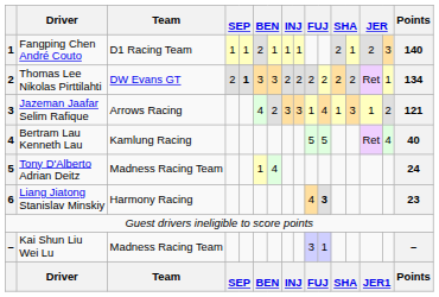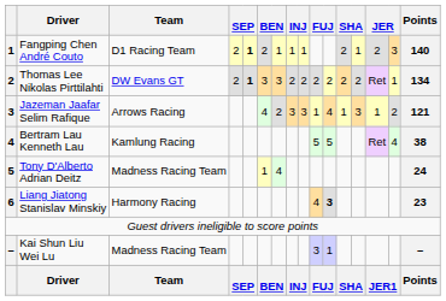 <table class="wikitable" style="font-size:85%; text-align:center">
 <tr>
 <th></th>
 <th>Driver</th>
 <th>Team</th>
 <th colspan="2"><br><a href='#'>SEP</a></th>
 <th colspan="2"><br><a href='#'>BEN</a></th>
 <th colspan="2"><br><a href='#'>INJ</a></th>
 <th colspan="2"><br><a href='#'>FUJ</a></th>
 <th colspan="2"><br><a href='#'>SHA</a></th>
 <th colspan="2"><br><a href='#'>JER</a></th>
 <th>Points</th>
 </tr>
 <tr>
 <th>1</th>
 <td align="left"> Fangping Chen<br> <a href='#'>André Couto</a></td>
 <td align="left"> D1 Racing Team</td>
-<td style="background:#ffffbf">1</td>
-<td style="background:#ffffbf">1</td>
+<td style="background:#ffffbf">2</td>
+<td style="background:#ffffbf"><strong>1</strong></td>
 <td style="background:#dfdfdf">2</td>
 <td style="background:#ffffbf">1</td>
 <td style="background:#ffffbf">1</td>
 <td style="background:#ffffbf">1</td>
 <td></td>
 <td></td>
 <td style="background:#dfdfdf">2</td>
 <td style="background:#ffffbf">1</td>
 <td style="background:#dfdfdf">2</td>
 <td style="background:#ffdf9f">3</td>
 <th>140</th>
 </tr>
 <tr>
 <th>2</th>
 <td align="left"> Thomas Lee<br> Nikolas Pirttilahti</td>
 <td align="left"> <a href='#'>DW Evans GT</a></td>
 <td style="background:#dfdfdf">2</td>
 <td style="background:#dfdfdf"><strong>1</strong></td>
 <td style="background:#ffdf9f">3</td>
 <td style="background:#ffdf9f">3</td>
 <td style="background:#dfdfdf">2</td>
 <td style="background:#dfdfdf">2</td>
 <td style="background:#dfdfdf">2</td>
 <td style="background:#ffffbf">2</td>
 <td style="background:#ffdf9f">2</td>
 <td style="background:#dfdfdf">2</td>
 <td style="background:#efcfff">Ret</td>
 <td style="background:#ffffbf">1</td>
 <th>134</th>
 </tr>
 <tr>
 <th>3</th>
 <td align="left"> <a href='#'>Jazeman Jaafar</a><br> Selim Rafique</td>
 <td align="left"> Arrows Racing</td>
 <td></td>
 <td></td>
 <td style="background:#dfffdf">4</td>
 <td style="background:#dfdfdf">2</td>
 <td style="background:#ffdf9f">3</td>
 <td style="background:#ffdf9f">3</td>
 <td style="background:#ffffbf">1</td>
 <td style="background:#ffdf9f">4</td>
 <td style="background:#ffffbf">1</td>
 <td style="background:#ffdf9f">3</td>
 <td style="background:#ffffbf">1</td>
 <td style="background:#dfdfdf">2</td>
 <th>121</th>
 </tr>
 <tr>
 <th>4</th>
 <td align="left"> Bertram Lau<br> Kenneth Lau</td>
 <td align="left"> Kamlung Racing</td>
 <td></td>
 <td></td>
 <td></td>
 <td></td>
 <td></td>
 <td></td>
 <td style="background:#dfffdf">5</td>
 <td style="background:#dfffdf">5</td>
 <td></td>
 <td></td>
 <td style="background:#efcfff">Ret</td>
 <td style="background:#dfffdf">4</td>
-<th>40</th>
+<th>38</th>
 </tr>
 <tr>
 <th>5</th>
 <td align="left"> <a href='#'>Tony D'Alberto</a><br> Adrian Deitz</td>
 <td align="left"> Madness Racing Team</td>
 <td></td>
 <td></td>
 <td style="background:#ffffbf">1</td>
 <td style="background:#dfffdf">4</td>
 <td></td>
 <td></td>
 <td></td>
 <td></td>
 <td></td>
 <td></td>
 <td></td>
 <td></td>
 <th>24</th>
 </tr>
 <tr>
 <th>6</th>
 <td align="left"> <a href='#'>Liang Jiatong</a><br> Stanislav Minskiy</td>
 <td align="left"> Harmony Racing</td>
 <td></td>
 <td></td>
 <td></td>
 <td></td>
 <td></td>
 <td></td>
 <td style="background:#ffdf9f">4</td>
 <td style="background:#dfdfdf"><strong>3</strong></td>
 <td></td>
 <td></td>
 <td></td>
 <td></td>
 <th>23</th>
 </tr>
 <tr>
 <td colspan="16"><em>Guest drivers ineligible to score points</em></td>
 </tr>
 <tr>
 <th>–</th>
 <td align="left"> Kai Shun Liu<br> Wei Lu</td>
 <td align="left"> Madness Racing Team</td>
 <td></td>
 <td></td>
 <td></td>
 <td></td>
 <td></td>
 <td></td>
 <td style="background:#cfcfff">3</td>
 <td style="background:#cfcfff">1</td>
 <td></td>
 <td></td>
 <td></td>
 <td></td>
 <th>–</th>
 </tr>
 <tr>
 <th></th>
 <th>Driver</th>
 <th>Team</th>
 <th colspan="2"><br><a href='#'>SEP</a></th>
 <th colspan="2"><br><a href='#'>BEN</a></th>
 <th colspan="2"><br><a href='#'>INJ</a></th>
 <th colspan="2"><br><a href='#'>FUJ</a></th>
 <th colspan="2"><br><a href='#'>SHA</a></th>
 <th colspan="2"><br><a href='#'>JER1</a></th>
 <th>Points</th>
 </tr>
 </table>
